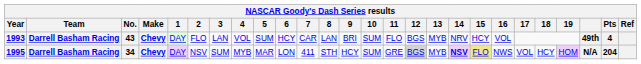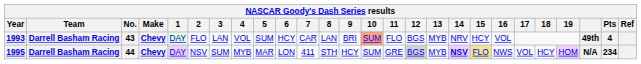 <table class="wikitable" style="text-align:center; font-size:75%">
 <tr>
 <th colspan=32><a href='#'>NASCAR Goody's Dash Series</a> results</th>
 </tr>
 <tr>
 <th>Year</th>
 <th>Team</th>
 <th>No.</th>
 <th>Make</th>
 <th>1</th>
 <th>2</th>
 <th>3</th>
 <th>4</th>
 <th>5</th>
 <th>6</th>
 <th>7</th>
 <th>8</th>
 <th>9</th>
 <th>10</th>
 <th>11</th>
 <th>12</th>
 <th>13</th>
 <th>14</th>
 <th>15</th>
 <th>16</th>
 <th>17</th>
 <th>18</th>
 <th>19</th>
 <th></th>
 <th>Pts</th>
 <th>Ref</th>
 </tr>
 <tr>
 <th><a href='#'>1993</a></th>
 <th><a href='#'>Darrell Basham Racing</a></th>
 <th>43</th>
 <th><a href='#'>Chevy</a></th>
 <td style="background:#DFFFDF;"><a href='#'>DAY</a><br></td>
 <td><a href='#'>FLO</a></td>
 <td><a href='#'>LAN</a></td>
 <td><a href='#'>VOL</a></td>
 <td><a href='#'>SUM</a></td>
 <td><a href='#'>HCY</a></td>
 <td><a href='#'>CAR</a></td>
 <td><a href='#'>LAN</a></td>
 <td><a href='#'>BRI</a></td>
-<td><a href='#'>SUM</a></td>
+<td style="background: lightsalmon;"><a href='#'>SUM</a></td>
 <td><a href='#'>FLO</a></td>
 <td><a href='#'>BGS</a></td>
 <td><a href='#'>MYB</a></td>
 <td><a href='#'>NRV</a></td>
 <td><a href='#'>HCY</a></td>
 <td><a href='#'>VOL</a></td>
 <td colspan=3></td>
 <th>49th</th>
 <th>4</th>
 <th></th>
 </tr>
 <tr>
 <th><a href='#'>1995</a></th>
 <th><a href='#'>Darrell Basham Racing</a></th>
-<th>34</th>
+<th>44</th>
 <th><a href='#'>Chevy</a></th>
 <td style="background:#EFCFFF;"><a href='#'>DAY</a><br></td>
 <td><a href='#'>NSV</a></td>
 <td><a href='#'>SUM</a></td>
 <td><a href='#'>MYB</a></td>
 <td><a href='#'>MAR</a></td>
 <td><a href='#'>LON</a></td>
 <td><a href='#'>411</a></td>
 <td><a href='#'>STH</a></td>
 <td><a href='#'>HCY</a></td>
 <td><a href='#'>SUM</a></td>
 <td><a href='#'>GRE</a></td>
 <td style="background: lightgrey;"><a href='#'>BGS</a></td>
 <td><a href='#'>MYB</a></td>
 <td style="background:#EFCFFF;"><strong><a href='#'>NSV</a><br></strong></td>
 <td style="background: khaki;"><a href='#'>FLO</a></td>
 <td><a href='#'>NWS</a></td>
 <td><a href='#'>VOL</a></td>
 <td><a href='#'>HCY</a></td>
 <td style="background:#EFCFFF;"><a href='#'>HOM</a><br></td>
 <th>N/A</th>
-<th>204</th>
+<th>234</th>
 <th></th>
 </tr>
 </table>
